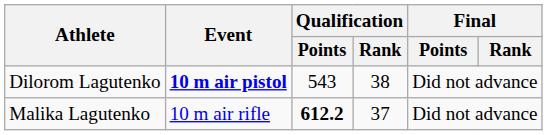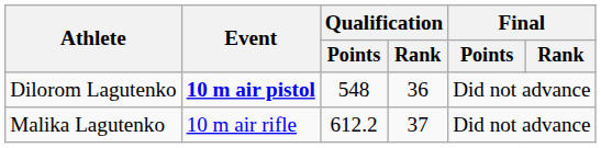 <table class=wikitable style=font-size:90%;text-align:center>
 <tr>
 <th rowspan="2">Athlete</th>
 <th rowspan="2">Event</th>
 <th colspan=2>Qualification</th>
 <th colspan=2>Final</th>
 </tr>
 <tr style="font-size:95%">
 <th>Points</th>
 <th>Rank</th>
 <th>Points</th>
 <th>Rank</th>
 </tr>
 <tr>
 <td align=left>Dilorom Lagutenko</td>
 <td align=left><strong><a href='#'>10 m air pistol</a></strong></td>
-<td>543</td>
-<td>38</td>
+<td>548</td>
+<td>36</td>
 <td colspan=2>Did not advance</td>
 </tr>
 <tr>
 <td align=left>Malika Lagutenko</td>
 <td align=left rowspan=2><a href='#'>10 m air rifle</a></td>
-<td><strong>612.2</strong></td>
+<td>612.2</td>
 <td>37</td>
 <td colspan=2>Did not advance</td>
 </tr>
 </table>
